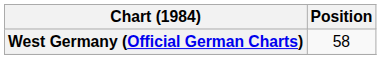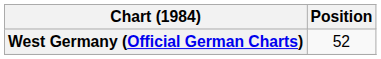 <table class="wikitable sortable plainrowheaders" style="text-align:center">
 <tr>
 <th scope="col">Chart (1984)</th>
 <th scope="col">Position</th>
 </tr>
 <tr>
 <th scope="row">West Germany (<a href='#'>Official German Charts</a>)</th>
-<td>58</td>
+<td>52</td>
 </tr>
 <tr>
 </tr>
 </table>
